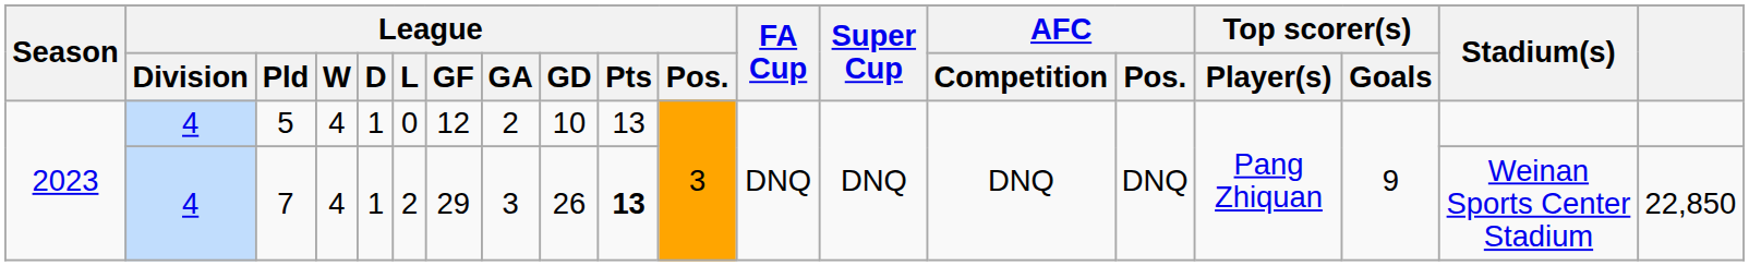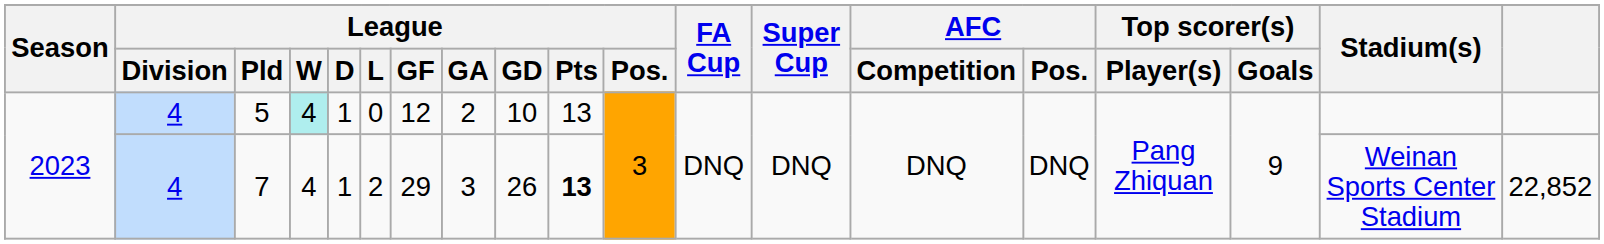 <table class="wikitable sortable" width=95% border="2" cellpadding="4" style="font-size:90%; text-align:center;">
 <tr>
 </tr>
 <tr>
 <th rowspan=2>Season</th>
 <th colspan=10>League</th>
 <th rowspan=2><a href='#'>FA Cup</a></th>
 <th rowspan=2><a href='#'>Super Cup</a></th>
 <th colspan=2><a href='#'>AFC</a></th>
 <th colspan=2>Top scorer(s)</th>
 <th rowspan=2>Stadium(s)</th>
 <th rowspan=2></th>
 </tr>
 <tr>
 <th>Division</th>
 <th>Pld</th>
 <th>W</th>
 <th>D</th>
 <th>L</th>
 <th>GF</th>
 <th>GA</th>
 <th>GD</th>
 <th>Pts</th>
 <th>Pos.</th>
 <th>Competition</th>
 <th>Pos.</th>
 <th>Player(s)</th>
 <th>Goals</th>
 </tr>
 <tr>
 <td rowspan="2"><a href='#'>2023</a></td>
 <td bgcolor=#c1ddfd><a href='#'>4</a> </td>
 <td>5</td>
-<td>4</td>
+<td style="background: paleturquoise;">4</td>
 <td>1</td>
 <td>0</td>
 <td>12</td>
 <td>2</td>
 <td>10</td>
 <td>13</td>
 <td style='background: #FFA500; ' rowspan=2>3</td>
 <td rowspan="2">DNQ</td>
 <td rowspan="2">DNQ</td>
 <td rowspan="2">DNQ</td>
 <td rowspan="2">DNQ</td>
 <td rowspan="2"><a href='#'>Pang Zhiquan</a></td>
 <td rowspan="2">9</td>
 <td></td>
 <td></td>
 </tr>
 <tr>
 <td bgcolor=#c1ddfd><a href='#'>4</a> </td>
 <td>7</td>
 <td>4</td>
 <td>1</td>
 <td>2</td>
 <td>29</td>
 <td>3</td>
 <td>26</td>
 <td><strong>13</strong></td>
 <td><a href='#'>Weinan Sports Center Stadium</a></td>
-<td>22,850</td>
+<td>22,852</td>
 </tr>
 </table>
